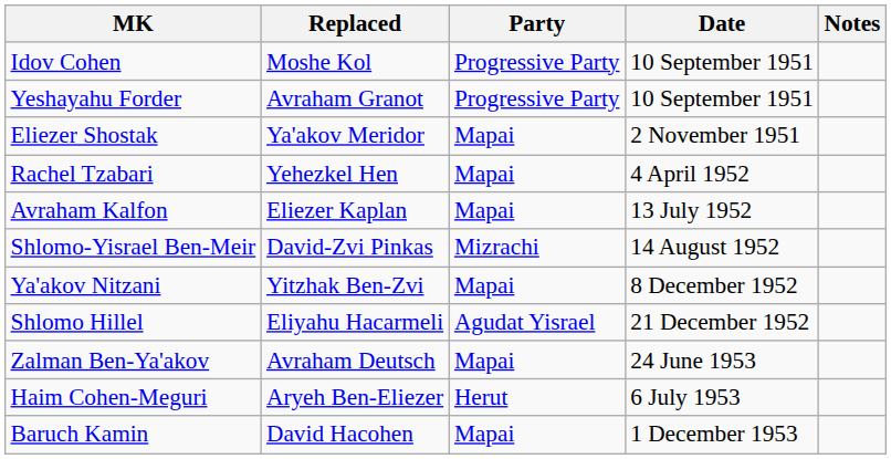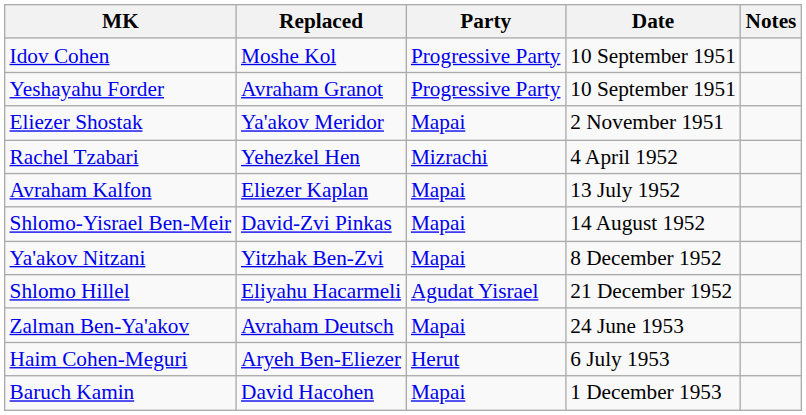 <table class="sort wikitable sortable" style="text-align:left">
 <tr>
 <th>MK</th>
 <th>Replaced</th>
 <th>Party</th>
 <th>Date</th>
 <th>Notes</th>
 </tr>
 <tr>
 <td><a href='#'>Idov Cohen</a></td>
 <td><a href='#'>Moshe Kol</a></td>
 <td><a href='#'>Progressive Party</a></td>
 <td>10 September 1951</td>
 <td></td>
 </tr>
 <tr>
 <td><a href='#'>Yeshayahu Forder</a></td>
 <td><a href='#'>Avraham Granot</a></td>
 <td><a href='#'>Progressive Party</a></td>
 <td>10 September 1951</td>
 <td></td>
 </tr>
 <tr>
 <td><a href='#'>Eliezer Shostak</a></td>
 <td><a href='#'>Ya'akov Meridor</a></td>
 <td><a href='#'>Mapai</a></td>
 <td>2 November 1951</td>
 <td></td>
 </tr>
 <tr>
 <td><a href='#'>Rachel Tzabari</a></td>
 <td><a href='#'>Yehezkel Hen</a></td>
-<td><a href='#'>Mapai</a></td>
+<td><a href='#'>Mizrachi</a></td>
 <td>4 April 1952</td>
 <td></td>
 </tr>
 <tr>
 <td><a href='#'>Avraham Kalfon</a></td>
 <td><a href='#'>Eliezer Kaplan</a></td>
 <td><a href='#'>Mapai</a></td>
 <td>13 July 1952</td>
 <td></td>
 </tr>
 <tr>
 <td><a href='#'>Shlomo-Yisrael Ben-Meir</a></td>
 <td><a href='#'>David-Zvi Pinkas</a></td>
-<td><a href='#'>Mizrachi</a></td>
+<td><a href='#'>Mapai</a></td>
 <td>14 August 1952</td>
 <td></td>
 </tr>
 <tr>
 <td><a href='#'>Ya'akov Nitzani</a></td>
 <td><a href='#'>Yitzhak Ben-Zvi</a></td>
 <td><a href='#'>Mapai</a></td>
 <td>8 December 1952</td>
 <td></td>
 </tr>
 <tr>
 <td><a href='#'>Shlomo Hillel</a></td>
 <td><a href='#'>Eliyahu Hacarmeli</a></td>
 <td><a href='#'>Agudat Yisrael</a></td>
 <td>21 December 1952</td>
 <td></td>
 </tr>
 <tr>
 <td><a href='#'>Zalman Ben-Ya'akov</a></td>
 <td><a href='#'>Avraham Deutsch</a></td>
 <td><a href='#'>Mapai</a></td>
 <td>24 June 1953</td>
 <td></td>
 </tr>
 <tr>
 <td><a href='#'>Haim Cohen-Meguri</a></td>
 <td><a href='#'>Aryeh Ben-Eliezer</a></td>
 <td><a href='#'>Herut</a></td>
 <td>6 July 1953</td>
 <td></td>
 </tr>
 <tr>
 <td><a href='#'>Baruch Kamin</a></td>
 <td><a href='#'>David Hacohen</a></td>
 <td><a href='#'>Mapai</a></td>
 <td>1 December 1953</td>
 <td></td>
 </tr>
 </table>
